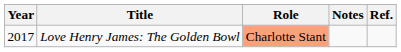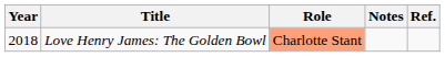 <table class="wikitable sortable">
 <tr>
 <th>Year</th>
 <th>Title</th>
 <th>Role</th>
 <th class="unsortable">Notes</th>
 <th>Ref.</th>
 </tr>
 <tr>
-<td>2017</td>
+<td>2018</td>
 <td><em>Love Henry James: The Golden Bowl</em></td>
 <td style="background: lightsalmon;">Charlotte Stant</td>
 <td></td>
 <td></td>
 </tr>
 </table>
